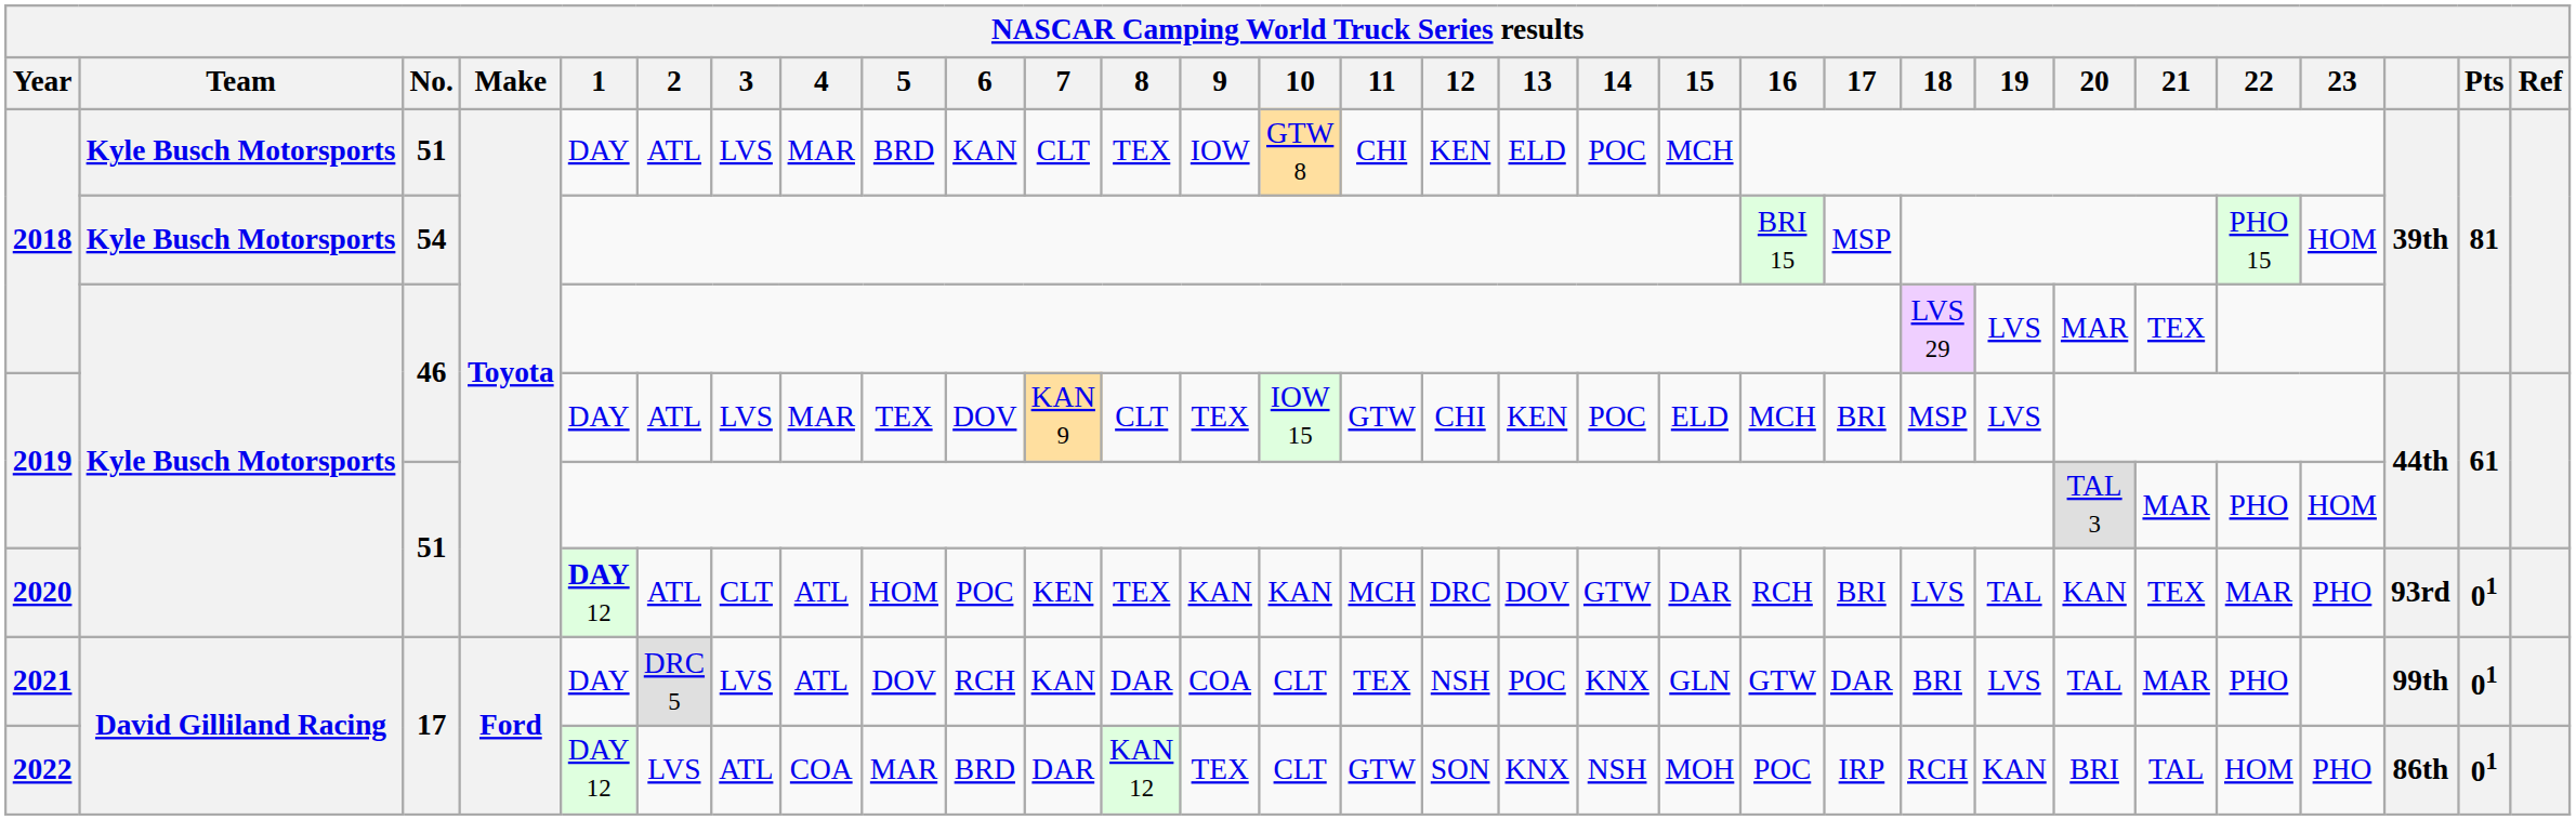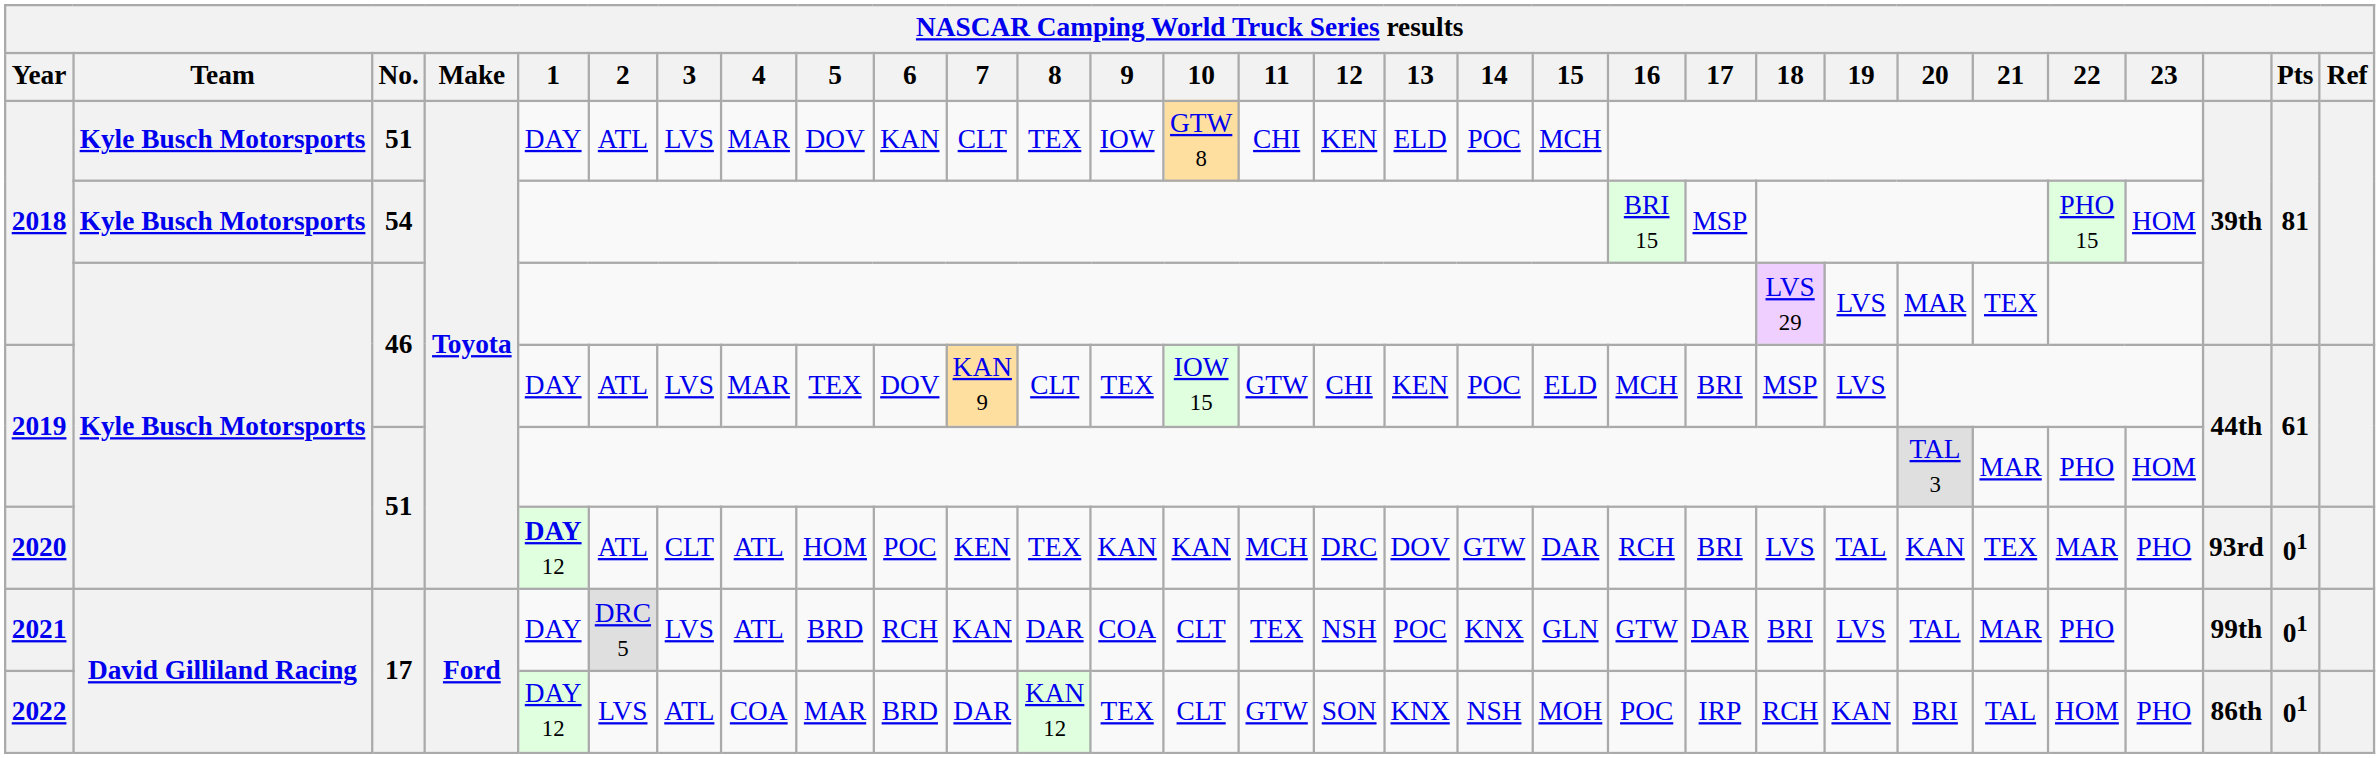 <table class="wikitable" style="text-align:center; font-size:75%">
 <tr>
 <th colspan=45><a href='#'>NASCAR Camping World Truck Series</a> results</th>
 </tr>
 <tr>
 <th>Year</th>
 <th>Team</th>
 <th>No.</th>
 <th>Make</th>
 <th>1</th>
 <th>2</th>
 <th>3</th>
 <th>4</th>
 <th>5</th>
 <th>6</th>
 <th>7</th>
 <th>8</th>
 <th>9</th>
 <th>10</th>
 <th>11</th>
 <th>12</th>
 <th>13</th>
 <th>14</th>
 <th>15</th>
 <th>16</th>
 <th>17</th>
 <th>18</th>
 <th>19</th>
 <th>20</th>
 <th>21</th>
 <th>22</th>
 <th>23</th>
 <th></th>
 <th>Pts</th>
 <th>Ref</th>
 </tr>
 <tr>
 <th rowspan=3><a href='#'>2018</a></th>
 <th><a href='#'>Kyle Busch Motorsports</a></th>
 <th>51</th>
 <th rowspan="6"><a href='#'>Toyota</a></th>
 <td><a href='#'>DAY</a></td>
 <td><a href='#'>ATL</a></td>
 <td><a href='#'>LVS</a></td>
 <td><a href='#'>MAR</a></td>
-<td><a href='#'>BRD</a></td>
+<td><a href='#'>DOV</a></td>
 <td><a href='#'>KAN</a></td>
 <td><a href='#'>CLT</a></td>
 <td><a href='#'>TEX</a></td>
 <td><a href='#'>IOW</a></td>
 <td style="background:#FFDF9F;"><a href='#'>GTW</a><br><small>8</small></td>
 <td><a href='#'>CHI</a></td>
 <td><a href='#'>KEN</a></td>
 <td><a href='#'>ELD</a></td>
 <td><a href='#'>POC</a></td>
 <td><a href='#'>MCH</a></td>
 <td colspan=8></td>
 <th rowspan=3>39th</th>
 <th rowspan=3>81</th>
 <th rowspan=3></th>
 </tr>
 <tr>
 <th><a href='#'>Kyle Busch Motorsports</a></th>
 <th>54</th>
 <td colspan=15></td>
 <td style="background:#DFFFDF;"><a href='#'>BRI</a><br><small>15</small></td>
 <td><a href='#'>MSP</a></td>
 <td colspan=4></td>
 <td style="background:#DFFFDF;"><a href='#'>PHO</a><br><small>15</small></td>
 <td><a href='#'>HOM</a></td>
 </tr>
 <tr>
 <th rowspan=4><a href='#'>Kyle Busch Motorsports</a></th>
 <th rowspan=2>46</th>
 <td colspan=17></td>
 <td style="background:#EFCFFF;"><a href='#'>LVS</a><br><small>29</small></td>
 <td><a href='#'>LVS</a></td>
 <td><a href='#'>MAR</a></td>
 <td><a href='#'>TEX</a></td>
 <td colspan=2></td>
 </tr>
 <tr>
 <th rowspan=2><a href='#'>2019</a></th>
 <td><a href='#'>DAY</a></td>
 <td><a href='#'>ATL</a></td>
 <td><a href='#'>LVS</a></td>
 <td><a href='#'>MAR</a></td>
 <td><a href='#'>TEX</a></td>
 <td><a href='#'>DOV</a></td>
 <td style="background:#FFDF9F;"><a href='#'>KAN</a><br><small>9</small></td>
 <td><a href='#'>CLT</a></td>
 <td><a href='#'>TEX</a></td>
 <td style="background:#DFFFDF;"><a href='#'>IOW</a><br><small>15</small></td>
 <td><a href='#'>GTW</a></td>
 <td><a href='#'>CHI</a></td>
 <td><a href='#'>KEN</a></td>
 <td><a href='#'>POC</a></td>
 <td><a href='#'>ELD</a></td>
 <td><a href='#'>MCH</a></td>
 <td><a href='#'>BRI</a></td>
 <td><a href='#'>MSP</a></td>
 <td><a href='#'>LVS</a></td>
 <td colspan=4></td>
 <th rowspan=2>44th</th>
 <th rowspan=2>61</th>
 <th rowspan=2></th>
 </tr>
 <tr>
 <th rowspan=2>51</th>
 <td colspan=19></td>
 <td style="background:#DFDFDF;"><a href='#'>TAL</a><br><small>3</small></td>
 <td><a href='#'>MAR</a></td>
 <td><a href='#'>PHO</a></td>
 <td><a href='#'>HOM</a></td>
 </tr>
 <tr>
 <th><a href='#'>2020</a></th>
 <td style="background:#DFFFDF;"><strong><a href='#'>DAY</a></strong><br><small>12</small></td>
 <td><a href='#'>ATL</a></td>
 <td><a href='#'>CLT</a></td>
 <td><a href='#'>ATL</a></td>
 <td><a href='#'>HOM</a></td>
 <td><a href='#'>POC</a></td>
 <td><a href='#'>KEN</a></td>
 <td><a href='#'>TEX</a></td>
 <td><a href='#'>KAN</a></td>
 <td><a href='#'>KAN</a></td>
 <td><a href='#'>MCH</a></td>
 <td><a href='#'>DRC</a></td>
 <td><a href='#'>DOV</a></td>
 <td><a href='#'>GTW</a></td>
 <td><a href='#'>DAR</a></td>
 <td><a href='#'>RCH</a></td>
 <td><a href='#'>BRI</a></td>
 <td><a href='#'>LVS</a></td>
 <td><a href='#'>TAL</a></td>
 <td><a href='#'>KAN</a></td>
 <td><a href='#'>TEX</a></td>
 <td><a href='#'>MAR</a></td>
 <td><a href='#'>PHO</a></td>
 <th>93rd</th>
 <th>0<sup>1</sup></th>
 <th></th>
 </tr>
 <tr>
 <th><a href='#'>2021</a></th>
 <th rowspan=2><a href='#'>David Gilliland Racing</a></th>
 <th rowspan=2>17</th>
 <th rowspan=2><a href='#'>Ford</a></th>
 <td><a href='#'>DAY</a></td>
 <td style="background:#DFDFDF;"><a href='#'>DRC</a><br><small>5</small></td>
 <td><a href='#'>LVS</a></td>
 <td><a href='#'>ATL</a></td>
-<td><a href='#'>DOV</a></td>
+<td><a href='#'>BRD</a></td>
 <td><a href='#'>RCH</a></td>
 <td><a href='#'>KAN</a></td>
 <td><a href='#'>DAR</a></td>
 <td><a href='#'>COA</a></td>
 <td><a href='#'>CLT</a></td>
 <td><a href='#'>TEX</a></td>
 <td><a href='#'>NSH</a></td>
 <td><a href='#'>POC</a></td>
 <td><a href='#'>KNX</a></td>
 <td><a href='#'>GLN</a></td>
 <td><a href='#'>GTW</a></td>
 <td><a href='#'>DAR</a></td>
 <td><a href='#'>BRI</a></td>
 <td><a href='#'>LVS</a></td>
 <td><a href='#'>TAL</a></td>
 <td><a href='#'>MAR</a></td>
 <td><a href='#'>PHO</a></td>
 <td></td>
 <th>99th</th>
 <th>0<sup>1</sup></th>
 <th></th>
 </tr>
 <tr>
 <th><a href='#'>2022</a></th>
 <td style="background:#DFFFDF;"><a href='#'>DAY</a><br><small>12</small></td>
 <td><a href='#'>LVS</a></td>
 <td><a href='#'>ATL</a></td>
 <td><a href='#'>COA</a></td>
 <td><a href='#'>MAR</a></td>
 <td><a href='#'>BRD</a></td>
 <td><a href='#'>DAR</a></td>
 <td style="background:#DFFFDF;"><a href='#'>KAN</a><br><small>12</small></td>
 <td><a href='#'>TEX</a></td>
 <td><a href='#'>CLT</a></td>
 <td><a href='#'>GTW</a></td>
 <td><a href='#'>SON</a></td>
 <td><a href='#'>KNX</a></td>
 <td><a href='#'>NSH</a></td>
 <td><a href='#'>MOH</a></td>
 <td><a href='#'>POC</a></td>
 <td><a href='#'>IRP</a></td>
 <td><a href='#'>RCH</a></td>
 <td><a href='#'>KAN</a></td>
 <td><a href='#'>BRI</a></td>
 <td><a href='#'>TAL</a></td>
 <td><a href='#'>HOM</a></td>
 <td><a href='#'>PHO</a></td>
 <th>86th</th>
 <th>0<sup>1</sup></th>
 <th></th>
 </tr>
 </table>
